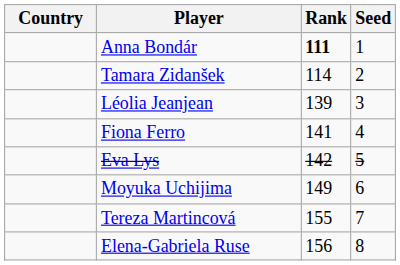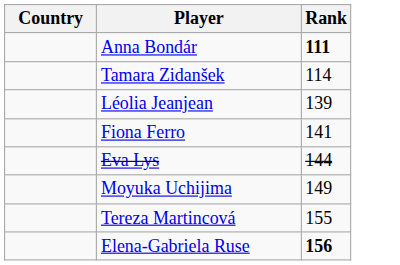 <table class="wikitable">
 <tr>
 <th width="75">Country</th>
 <th width="175">Player</th>
 <th>Rank</th>
-<th>Seed</th>
 </tr>
 <tr>
 <td></td>
 <td><a href='#'>Anna Bondár</a></td>
 <td><strong>111</strong></td>
-<td>1</td>
 </tr>
 <tr>
 <td></td>
 <td><a href='#'>Tamara Zidanšek</a></td>
 <td>114</td>
-<td>2</td>
 </tr>
 <tr>
 <td></td>
 <td><a href='#'>Léolia Jeanjean</a></td>
 <td>139</td>
-<td>3</td>
 </tr>
 <tr>
 <td></td>
 <td><a href='#'>Fiona Ferro</a></td>
 <td>141</td>
-<td>4</td>
 </tr>
 <tr>
 <td><s></s></td>
 <td><s><a href='#'>Eva Lys</a></s></td>
-<td><s>142</s></td>
-<td><s>5</s></td>
+<td><s>144</s></td>
 </tr>
 <tr>
 <td></td>
 <td><a href='#'>Moyuka Uchijima</a></td>
 <td>149</td>
-<td>6</td>
 </tr>
 <tr>
 <td></td>
 <td><a href='#'>Tereza Martincová</a></td>
 <td>155</td>
-<td>7</td>
 </tr>
 <tr>
 <td></td>
 <td><a href='#'>Elena-Gabriela Ruse</a></td>
-<td>156</td>
-<td>8</td>
+<td><strong>156</strong></td>
 </tr>
 </table>
